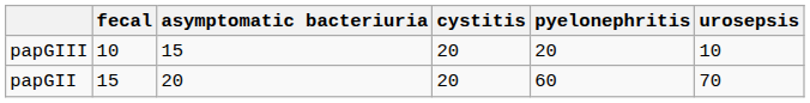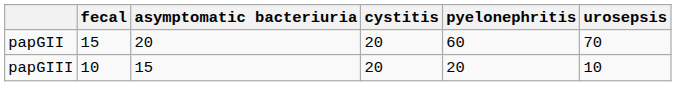 <table class="wikitable">
 <tr>
 <th></th>
 <th>fecal</th>
 <th>asymptomatic bacteriuria</th>
 <th>cystitis</th>
 <th>pyelonephritis</th>
 <th>urosepsis</th>
 </tr>
 <tr>
+<td>papGII</td>
+<td>15</td>
+<td>20</td>
+<td>20</td>
+<td>60</td>
+<td>70</td>
+</tr>
+<tr>
 <td>papGIII</td>
 <td>10</td>
 <td>15</td>
 <td>20</td>
 <td>20</td>
 <td>10</td>
 </tr>
-<tr>
-<td>papGII</td>
-<td>15</td>
-<td>20</td>
-<td>20</td>
-<td>60</td>
-<td>70</td>
-</tr>
 </table>
